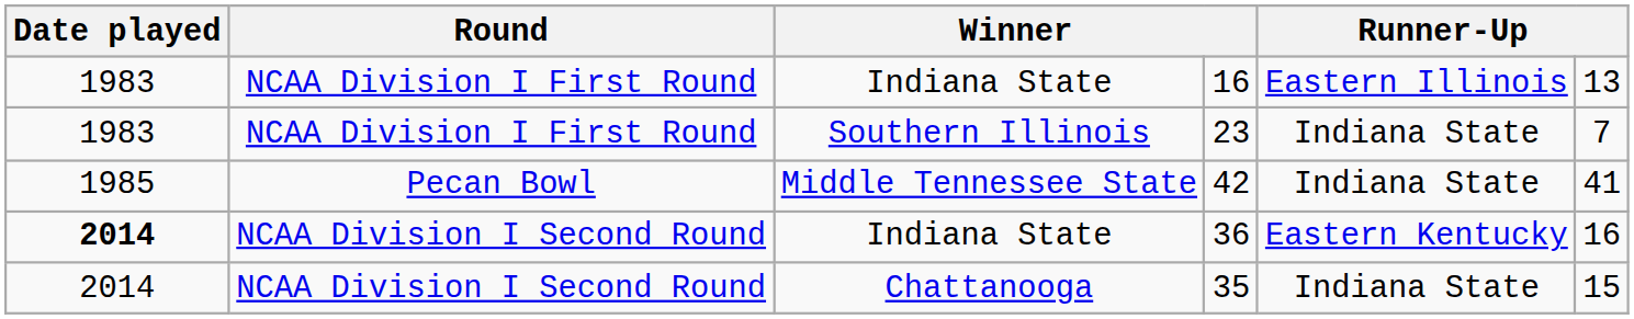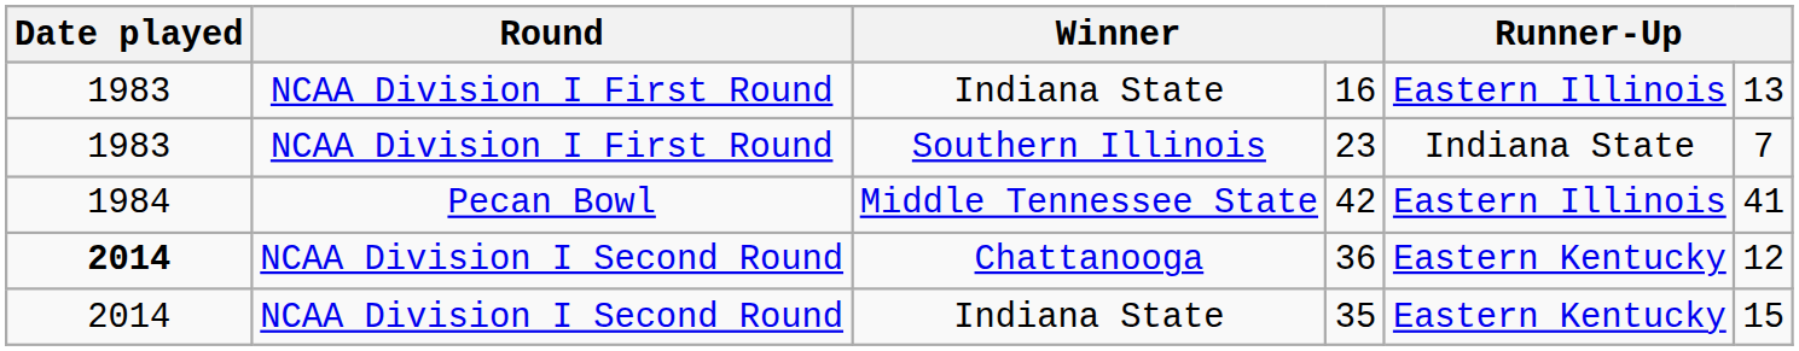 <table class="wikitable" style="text-align:center">
 <tr>
 <th>Date played</th>
 <th>Round</th>
 <th colspan="2">Winner</th>
 <th colspan="2">Runner-Up</th>
 </tr>
 <tr>
 <td>1983</td>
 <td><a href='#'>NCAA Division I First Round</a></td>
 <td Indiana State University>Indiana State</td>
 <td>16</td>
 <td><a href='#'>Eastern Illinois</a></td>
 <td>13</td>
 </tr>
 <tr>
 <td>1983</td>
 <td><a href='#'>NCAA Division I First Round</a></td>
 <td><a href='#'>Southern Illinois</a></td>
 <td>23</td>
 <td>Indiana State</td>
 <td>7</td>
 </tr>
 <tr>
-<td>1985</td>
+<td>1984</td>
 <td><a href='#'>Pecan Bowl</a></td>
 <td><a href='#'>Middle Tennessee State</a></td>
 <td>42</td>
-<td>Indiana State</td>
+<td><a href='#'>Eastern Illinois</a></td>
 <td>41</td>
 </tr>
 <tr>
 <td><strong>2014</strong></td>
 <td><a href='#'>NCAA Division I Second Round</a></td>
-<td>Indiana State</td>
+<td><a href='#'>Chattanooga</a></td>
 <td>36</td>
 <td><a href='#'>Eastern Kentucky</a></td>
-<td>16</td>
+<td>12</td>
 </tr>
 <tr>
 <td>2014</td>
 <td><a href='#'>NCAA Division I Second Round</a></td>
-<td><a href='#'>Chattanooga</a></td>
+<td>Indiana State</td>
 <td>35</td>
-<td>Indiana State</td>
+<td><a href='#'>Eastern Kentucky</a></td>
 <td>15</td>
 </tr>
 </table>
